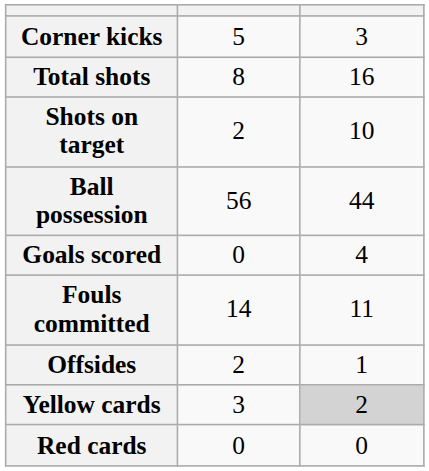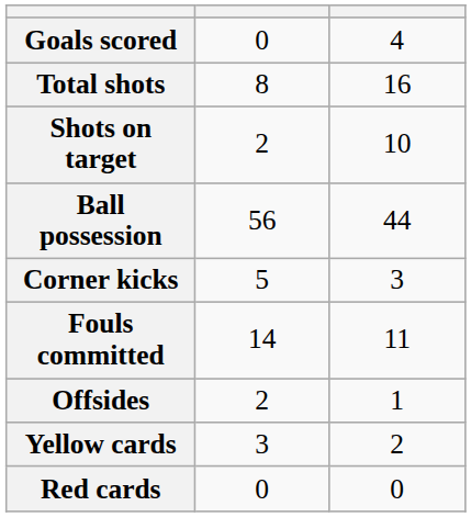 <table class="wikitable" style="text-align: center; margin: 0 auto;">
 <tr>
 <th scope="col" style="width:100px"></th>
 <th scope="col" style="width:70px"></th>
 <th scope="col" style="width:70px"></th>
 </tr>
 <tr>
-<th scope=row>Corner kicks</th>
-<td>5</td>
-<td>3</td>
+<th scope=row>Goals scored</th>
+<td>0</td>
+<td>4</td>
 </tr>
 <tr>
 <th scope=row>Total shots</th>
 <td>8</td>
 <td>16</td>
 </tr>
 <tr>
 <th scope=row>Shots on target</th>
 <td>2</td>
 <td>10</td>
 </tr>
 <tr>
 <th scope=row>Ball possession</th>
 <td>56</td>
 <td>44</td>
 </tr>
 <tr>
-<th scope=row>Goals scored</th>
-<td>0</td>
-<td>4</td>
+<th scope=row>Corner kicks</th>
+<td>5</td>
+<td>3</td>
 </tr>
 <tr>
 <th scope=row>Fouls committed</th>
 <td>14</td>
 <td>11</td>
 </tr>
 <tr>
 <th scope=row>Offsides</th>
 <td>2</td>
 <td>1</td>
 </tr>
 <tr>
 <th scope=row>Yellow cards</th>
 <td>3</td>
-<td style="background: lightgrey;">2</td>
+<td>2</td>
 </tr>
 <tr>
 <th scope=row>Red cards</th>
 <td>0</td>
 <td>0</td>
 </tr>
 </table>
